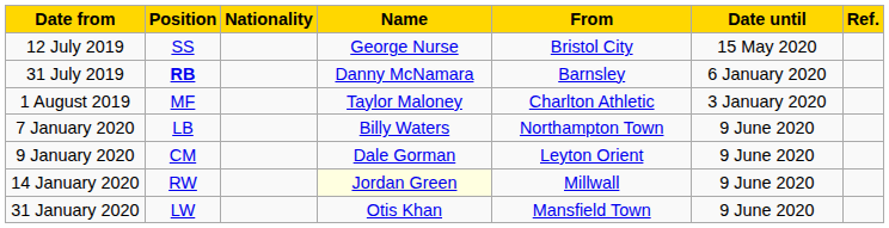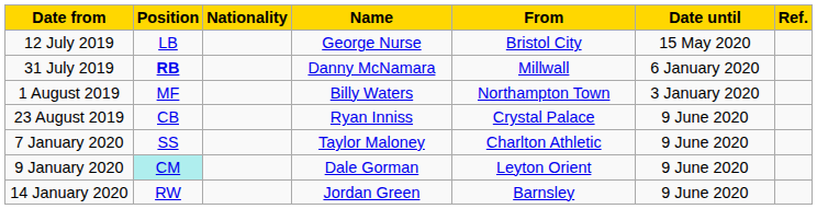 <table class="wikitable"  style="text-align:center; font-size:90%; ">
 <tr>
 <th style="background:gold; color:black; width:110px;">Date from</th>
 <th style="background:gold; color:black; width:50px;">Position</th>
 <th style="background:gold; color:black; width:50px;">Nationality</th>
 <th style="background:gold; color:black; width:140px;">Name</th>
 <th style="background:gold; color:black; width:160px;">From</th>
 <th style="background:gold; color:black; width:120px;">Date until</th>
 <th style="background:gold; color:black; width:25px;">Ref.</th>
 </tr>
 <tr>
 <td>12 July 2019</td>
-<td><a href='#'>SS</a></td>
+<td><a href='#'>LB</a></td>
 <td></td>
 <td><a href='#'>George Nurse</a></td>
 <td> <a href='#'>Bristol City</a></td>
 <td>15 May 2020</td>
 <td></td>
 </tr>
 <tr>
 <td>31 July 2019</td>
 <td><strong><a href='#'>RB</a></strong></td>
 <td></td>
 <td><a href='#'>Danny McNamara</a></td>
-<td> <a href='#'>Barnsley</a></td>
+<td> <a href='#'>Millwall</a></td>
 <td>6 January 2020</td>
 <td></td>
 </tr>
 <tr>
 <td>1 August 2019</td>
 <td><a href='#'>MF</a></td>
 <td></td>
-<td><a href='#'>Taylor Maloney</a></td>
-<td> <a href='#'>Charlton Athletic</a></td>
+<td><a href='#'>Billy Waters</a></td>
+<td> <a href='#'>Northampton Town</a></td>
 <td>3 January 2020</td>
 <td></td>
 </tr>
 <tr>
+<td>23 August 2019</td>
+<td><a href='#'>CB</a></td>
+<td></td>
+<td><a href='#'>Ryan Inniss</a></td>
+<td> <a href='#'>Crystal Palace</a></td>
+<td>9 June 2020</td>
+<td></td>
+</tr>
+<tr>
 <td>7 January 2020</td>
-<td><a href='#'>LB</a></td>
+<td><a href='#'>SS</a></td>
 <td></td>
-<td><a href='#'>Billy Waters</a></td>
-<td> <a href='#'>Northampton Town</a></td>
+<td><a href='#'>Taylor Maloney</a></td>
+<td> <a href='#'>Charlton Athletic</a></td>
 <td>9 June 2020</td>
 <td></td>
 </tr>
 <tr>
 <td>9 January 2020</td>
-<td><a href='#'>CM</a></td>
+<td style="background: paleturquoise;"><a href='#'>CM</a></td>
 <td></td>
 <td><a href='#'>Dale Gorman</a></td>
 <td> <a href='#'>Leyton Orient</a></td>
 <td>9 June 2020</td>
 <td></td>
 </tr>
 <tr>
 <td>14 January 2020</td>
 <td><a href='#'>RW</a></td>
 <td></td>
-<td style="background: lightyellow;"><a href='#'>Jordan Green</a></td>
-<td> <a href='#'>Millwall</a></td>
-<td>9 June 2020</td>
-<td></td>
-</tr>
-<tr>
-<td>31 January 2020</td>
-<td><a href='#'>LW</a></td>
-<td></td>
-<td><a href='#'>Otis Khan</a></td>
-<td> <a href='#'>Mansfield Town</a></td>
+<td><a href='#'>Jordan Green</a></td>
+<td> <a href='#'>Barnsley</a></td>
 <td>9 June 2020</td>
 <td></td>
 </tr>
 </table>
